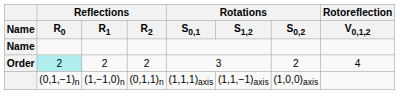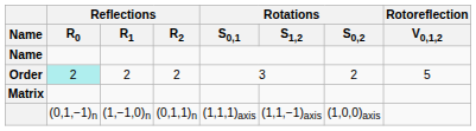 <table class=wikitable>
 <tr>
 <th></th>
 <th colspan=3>Reflections</th>
 <th colspan=3>Rotations</th>
 <th>Rotoreflection</th>
 </tr>
 <tr>
 <th>Name</th>
 <th>R<sub>0</sub></th>
 <th>R<sub>1</sub></th>
 <th>R<sub>2</sub></th>
 <th>S<sub>0,1</sub></th>
 <th>S<sub>1,2</sub></th>
 <th>S<sub>0,2</sub></th>
 <th>V<sub>0,1,2</sub></th>
 </tr>
 <tr align=center>
 <th>Name</th>
 <td></td>
 <td></td>
 <td></td>
 <td colspan=2></td>
 <td></td>
 <td></td>
 </tr>
 <tr align=center>
 <th>Order</th>
 <td style="background: paleturquoise;">2</td>
 <td>2</td>
 <td>2</td>
 <td colspan=2>3</td>
 <td>2</td>
-<td>4</td>
+<td>5</td>
+</tr>
+<tr>
+<th>Matrix</th>
+<td><br></td>
+<td><br></td>
+<td><br></td>
+<td><br></td>
+<td><br></td>
+<td><br></td>
+<td><br></td>
 </tr>
 <tr align=center>
 <th></th>
 <td>(0,1,−1)<sub>n</sub></td>
 <td>(1,−1,0)<sub>n</sub></td>
 <td>(0,1,1)<sub>n</sub></td>
 <td>(1,1,1)<sub>axis</sub></td>
 <td>(1,1,−1)<sub>axis</sub></td>
 <td>(1,0,0)<sub>axis</sub></td>
 <td></td>
 </tr>
 </table>
